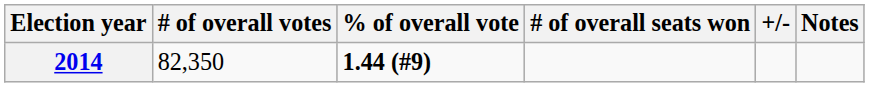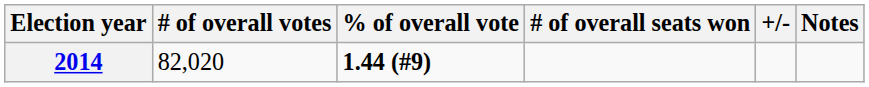 <table class=wikitable>
 <tr>
 <th>Election year</th>
 <th># of overall votes</th>
 <th>% of overall vote</th>
 <th># of overall seats won</th>
 <th>+/-</th>
 <th>Notes</th>
 </tr>
 <tr>
 <th><a href='#'>2014</a></th>
-<td>82,350</td>
+<td>82,020</td>
 <td><strong>1.44 (#9)</strong></td>
 <td></td>
 <td></td>
 <td></td>
 </tr>
 </table>
